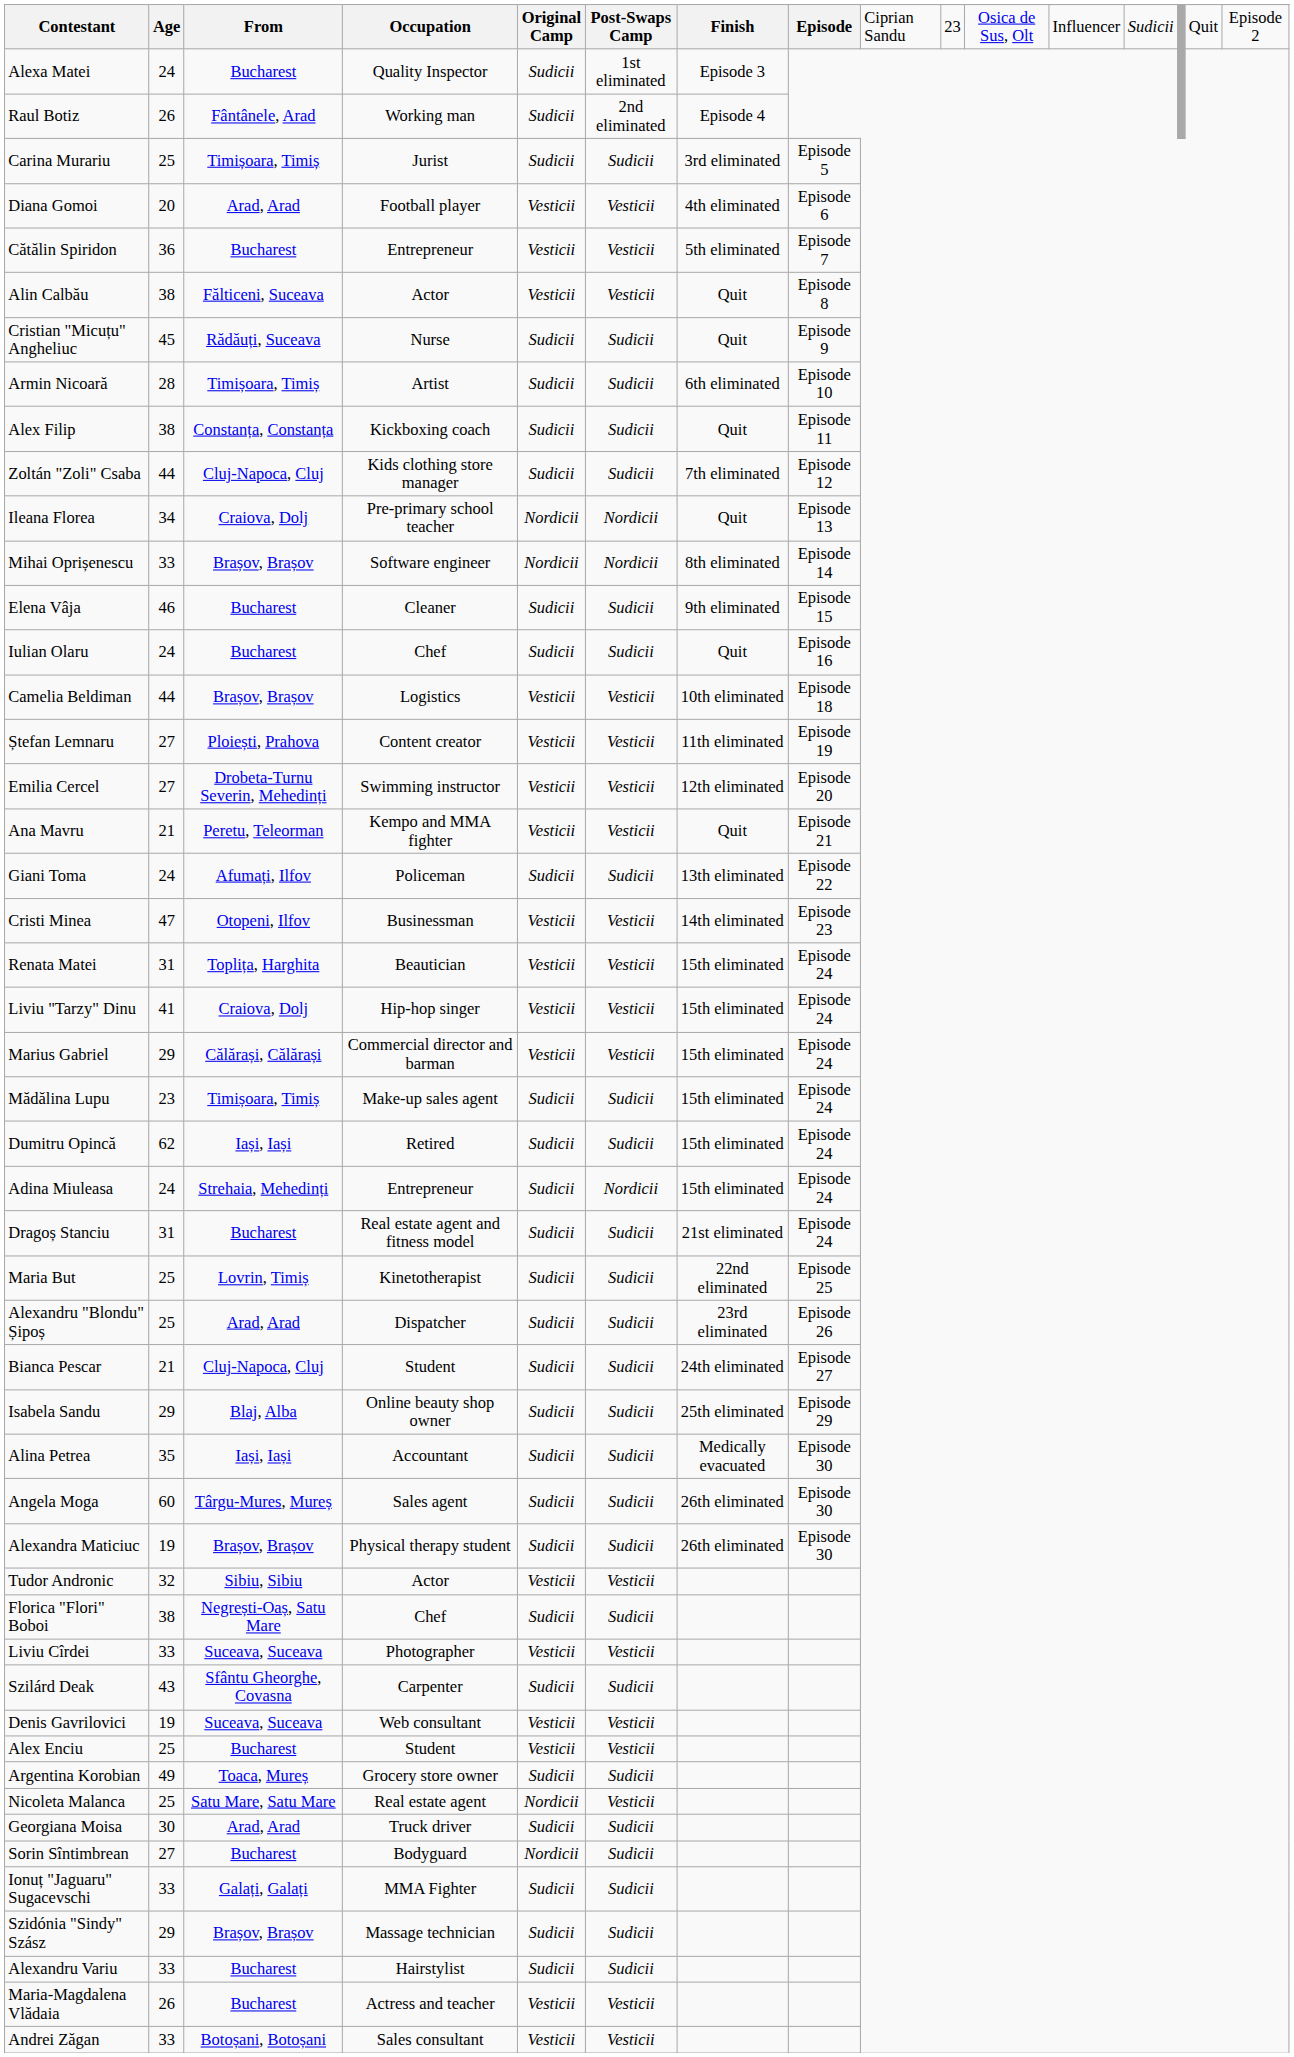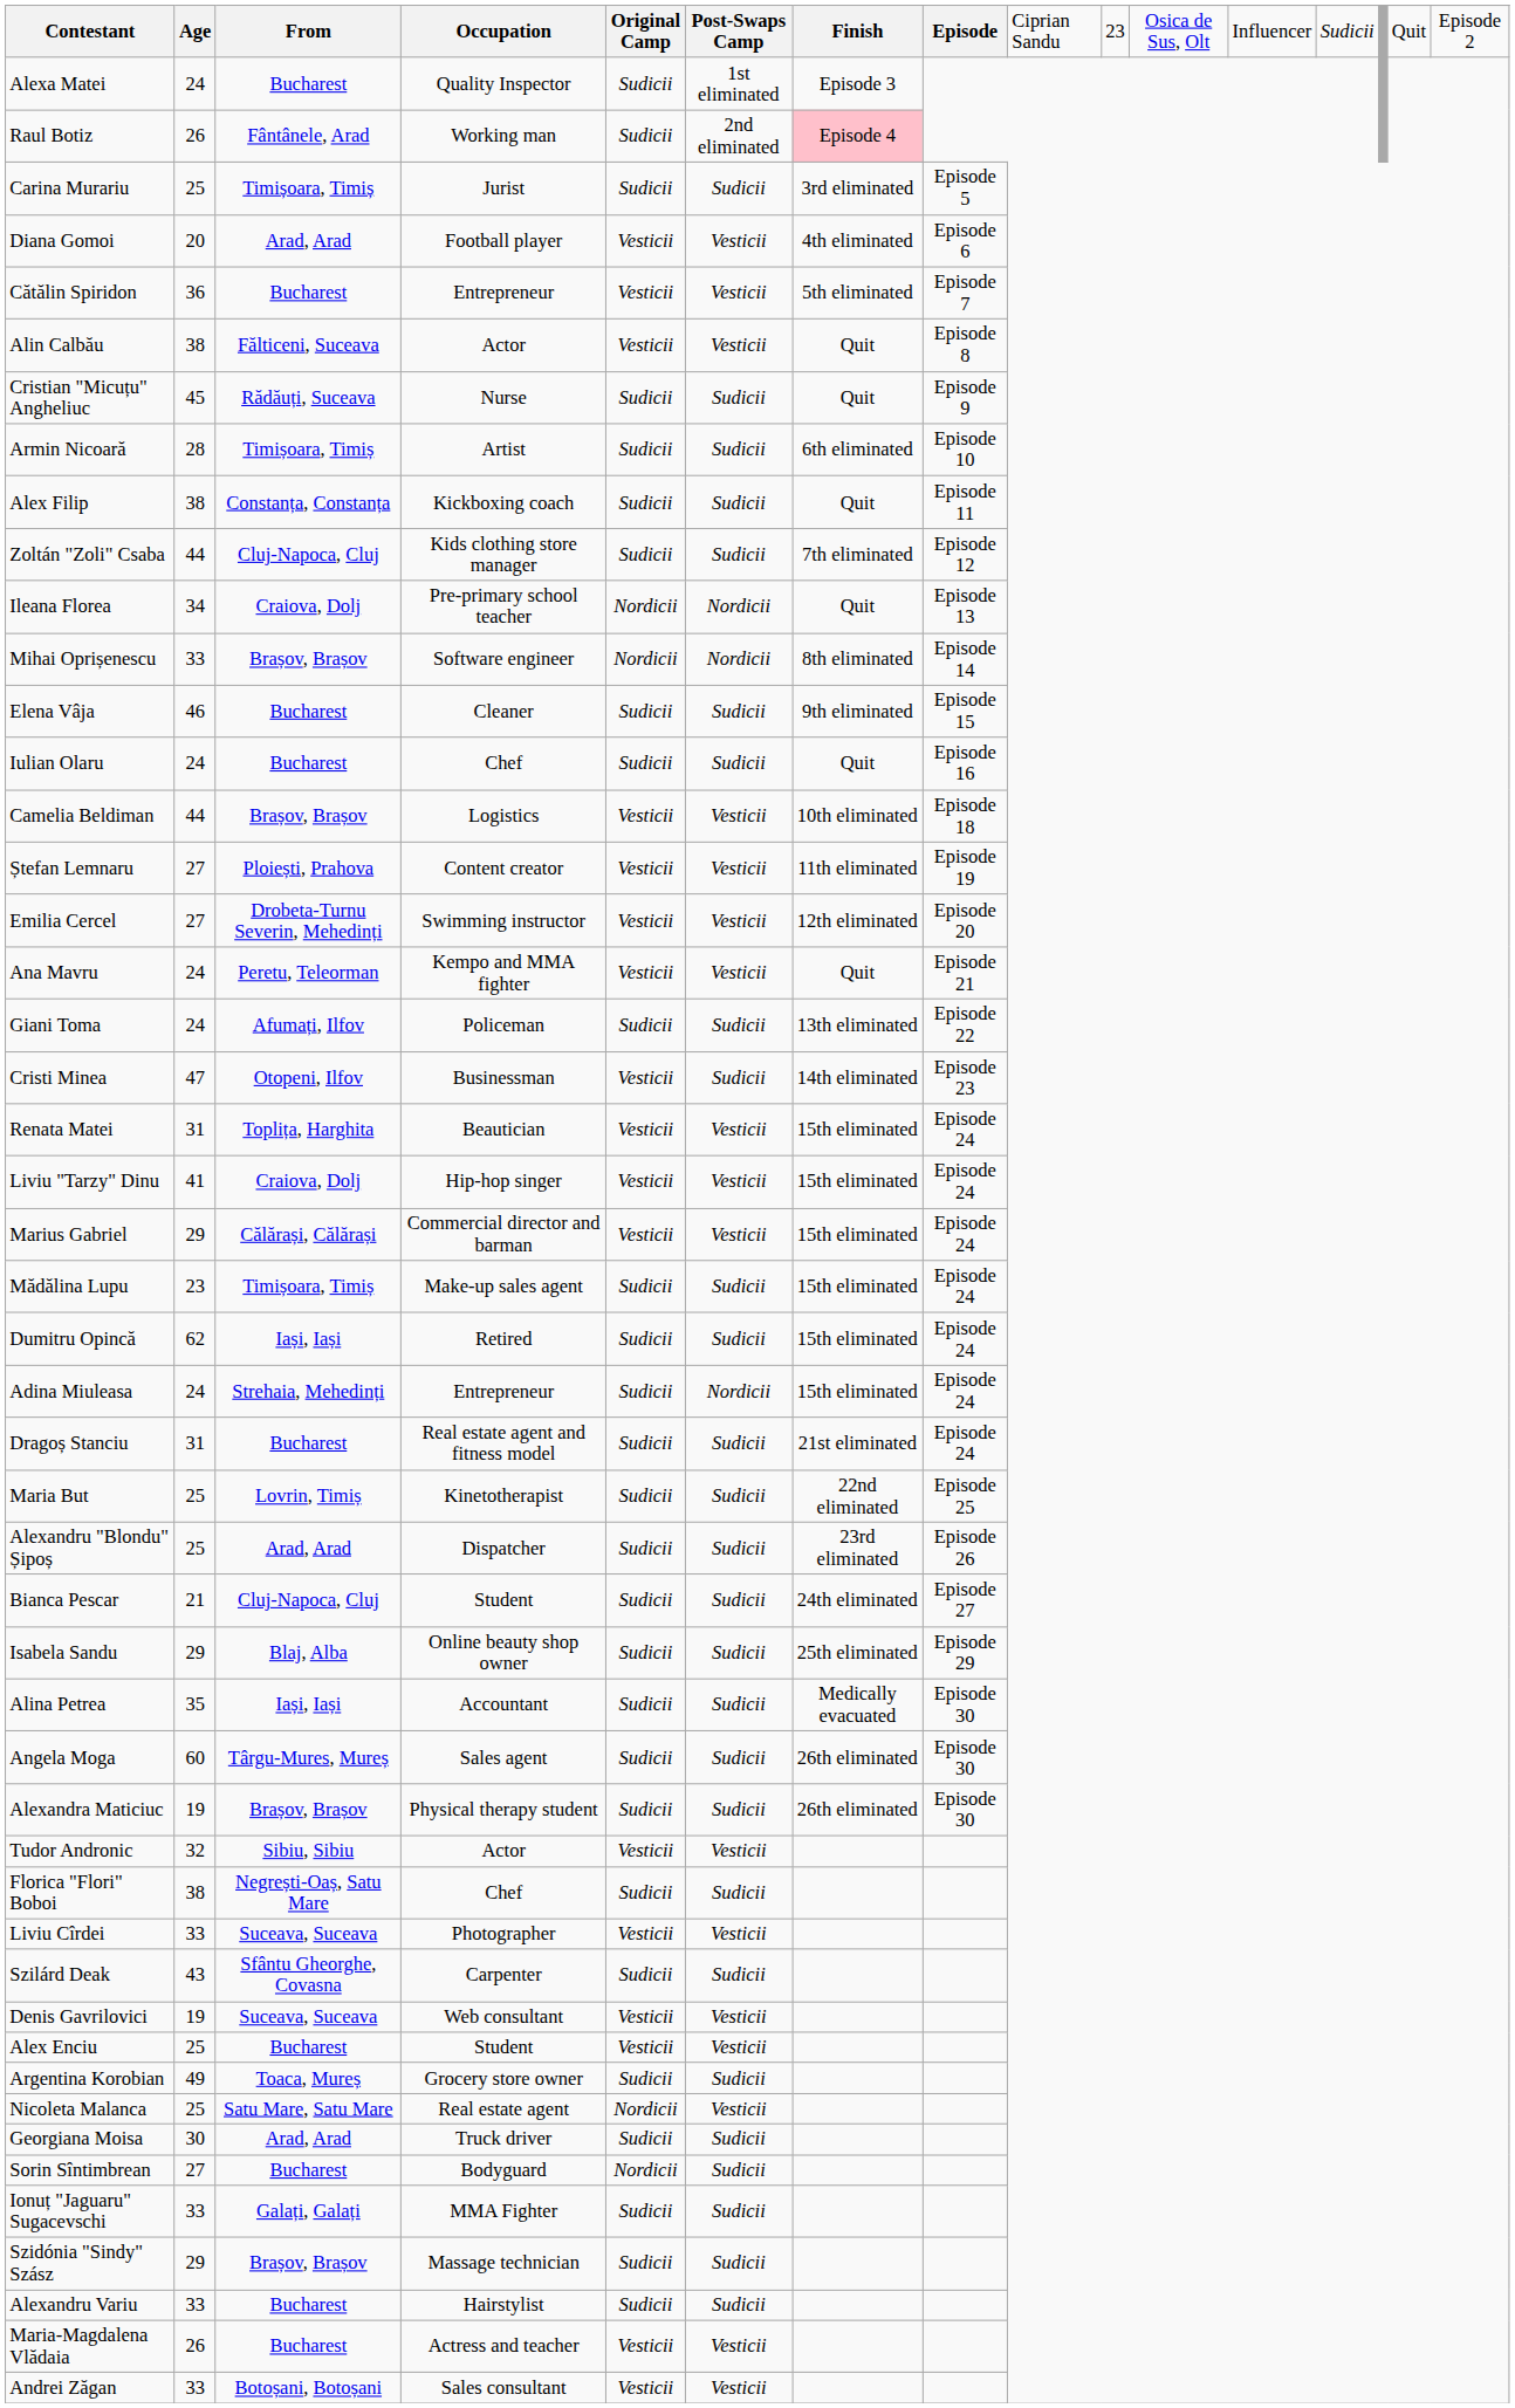 <table class="wikitable sortable" style="text-align:center;">
 <tr>
 <th rowspan="2" scope="col">Contestant</th>
 <th rowspan="2" scope="col">Age</th>
 <th rowspan="2" scope="col">From</th>
 <th rowspan="2" scope="col">Occupation</th>
 <th rowspan="2" scope="col">Original <br> Camp</th>
 <th rowspan="2" scope="col">Post-Swaps <br> Camp</th>
 <th rowspan="2" scope="col">Finish</th>
 <th rowspan="2" scope="col">Episode</th>
 </tr>
 <tr>
 <td style="text-align:left;">Ciprian Sandu</td>
 <td>23</td>
 <td><a href='#'>Osica de Sus</a>, <a href='#'>Olt</a></td>
 <td>Influencer</td>
 <td><em>Sudicii</em></td>
 <td rowspan="3" bgcolor="darkgray"></td>
 <td>Quit</td>
 <td>Episode 2</td>
 </tr>
 <tr>
 <td style="text-align:left;">Alexa Matei</td>
 <td>24</td>
 <td><a href='#'>Bucharest</a></td>
 <td>Quality Inspector</td>
 <td><em>Sudicii</em></td>
 <td>1st eliminated</td>
 <td>Episode 3</td>
 </tr>
 <tr>
 <td style="text-align:left;">Raul Botiz</td>
 <td>26</td>
 <td><a href='#'>Fântânele</a>, <a href='#'>Arad</a></td>
 <td>Working man</td>
 <td><em>Sudicii</em></td>
 <td>2nd eliminated</td>
-<td>Episode 4</td>
+<td style="background: pink;">Episode 4</td>
 </tr>
 <tr>
 <td style="text-align:left;">Carina Murariu</td>
 <td>25</td>
 <td><a href='#'>Timișoara</a>, <a href='#'>Timiș</a></td>
 <td>Jurist</td>
 <td><em>Sudicii</em></td>
 <td><em>Sudicii</em></td>
 <td>3rd eliminated</td>
 <td>Episode 5</td>
 </tr>
 <tr>
 <td style="text-align:left;">Diana Gomoi</td>
 <td>20</td>
 <td><a href='#'>Arad</a>, <a href='#'>Arad</a></td>
 <td>Football player</td>
 <td><em>Vesticii</em></td>
 <td><em>Vesticii</em></td>
 <td>4th eliminated</td>
 <td>Episode 6</td>
 </tr>
 <tr>
 <td style="text-align:left;">Cătălin Spiridon</td>
 <td>36</td>
 <td><a href='#'>Bucharest</a></td>
 <td>Entrepreneur</td>
 <td><em>Vesticii</em></td>
 <td><em>Vesticii</em></td>
 <td>5th eliminated</td>
 <td>Episode 7</td>
 </tr>
 <tr>
 <td style="text-align:left;">Alin Calbău</td>
 <td>38</td>
 <td><a href='#'>Fălticeni</a>, <a href='#'>Suceava</a></td>
 <td>Actor</td>
 <td><em>Vesticii</em></td>
 <td><em>Vesticii</em></td>
 <td>Quit</td>
 <td>Episode 8</td>
 </tr>
 <tr>
 <td style="text-align:left;">Cristian "Micuțu" Angheliuc</td>
 <td>45</td>
 <td><a href='#'>Rădăuți</a>, <a href='#'>Suceava</a></td>
 <td>Nurse</td>
 <td><em>Sudicii</em></td>
 <td><em>Sudicii</em></td>
 <td>Quit</td>
 <td>Episode 9</td>
 </tr>
 <tr>
 <td style="text-align:left;">Armin Nicoară</td>
 <td>28</td>
 <td><a href='#'>Timișoara</a>, <a href='#'>Timiș</a></td>
 <td>Artist</td>
 <td><em>Sudicii</em></td>
 <td><em>Sudicii</em></td>
 <td>6th eliminated</td>
 <td>Episode 10</td>
 </tr>
 <tr>
 <td style="text-align:left;">Alex Filip</td>
 <td>38</td>
 <td><a href='#'>Constanța</a>, <a href='#'>Constanța</a></td>
 <td>Kickboxing coach</td>
 <td><em>Sudicii</em></td>
 <td><em>Sudicii</em></td>
 <td>Quit</td>
 <td>Episode 11</td>
 </tr>
 <tr>
 <td style="text-align:left;">Zoltán "Zoli" Csaba</td>
 <td>44</td>
 <td><a href='#'>Cluj-Napoca</a>, <a href='#'>Cluj</a></td>
 <td>Kids clothing store manager</td>
 <td><em>Sudicii</em></td>
 <td><em>Sudicii</em></td>
 <td>7th eliminated</td>
 <td>Episode 12</td>
 </tr>
 <tr>
 <td style="text-align:left;">Ileana Florea</td>
 <td>34</td>
 <td><a href='#'>Craiova</a>, <a href='#'>Dolj</a></td>
 <td>Pre-primary school teacher</td>
 <td><em>Nordicii</em></td>
 <td><em>Nordicii</em></td>
 <td>Quit</td>
 <td>Episode 13</td>
 </tr>
 <tr>
 <td style="text-align:left;">Mihai Oprișenescu</td>
 <td>33</td>
 <td><a href='#'>Brașov</a>, <a href='#'>Brașov</a></td>
 <td>Software engineer</td>
 <td><em>Nordicii</em></td>
 <td><em>Nordicii</em></td>
 <td>8th eliminated</td>
 <td>Episode 14</td>
 </tr>
 <tr>
 <td style="text-align:left;">Elena Vâja</td>
 <td>46</td>
 <td><a href='#'>Bucharest</a></td>
 <td>Cleaner</td>
 <td><em>Sudicii</em></td>
 <td><em>Sudicii</em></td>
 <td>9th eliminated</td>
 <td>Episode 15</td>
 </tr>
 <tr>
 <td style="text-align:left;">Iulian Olaru</td>
 <td>24</td>
 <td><a href='#'>Bucharest</a></td>
 <td>Chef</td>
 <td><em>Sudicii</em></td>
 <td><em>Sudicii</em></td>
 <td>Quit</td>
 <td>Episode 16</td>
 </tr>
 <tr>
 <td style="text-align:left;">Camelia Beldiman</td>
 <td>44</td>
 <td><a href='#'>Brașov</a>, <a href='#'>Brașov</a></td>
 <td>Logistics</td>
 <td><em>Vesticii</em></td>
 <td><em>Vesticii</em></td>
 <td>10th eliminated</td>
 <td>Episode 18</td>
 </tr>
 <tr>
 <td style="text-align:left;">Ștefan Lemnaru</td>
 <td>27</td>
 <td><a href='#'>Ploiești</a>, <a href='#'>Prahova</a></td>
 <td>Content creator</td>
 <td><em>Vesticii</em></td>
 <td><em>Vesticii</em></td>
 <td>11th eliminated</td>
 <td>Episode 19</td>
 </tr>
 <tr>
 <td style="text-align:left;">Emilia Cercel</td>
 <td>27</td>
 <td><a href='#'>Drobeta-Turnu Severin</a>, <a href='#'>Mehedinți</a></td>
 <td>Swimming instructor</td>
 <td><em>Vesticii</em></td>
 <td><em>Vesticii</em></td>
 <td>12th eliminated</td>
 <td>Episode 20</td>
 </tr>
 <tr>
 <td style="text-align:left;">Ana Mavru</td>
-<td>21</td>
+<td>24</td>
 <td><a href='#'>Peretu</a>, <a href='#'>Teleorman</a></td>
 <td>Kempo and MMA fighter</td>
 <td><em>Vesticii</em></td>
 <td><em>Vesticii</em></td>
 <td>Quit</td>
 <td>Episode 21</td>
 </tr>
 <tr>
 <td style="text-align:left;">Giani Toma</td>
 <td>24</td>
 <td><a href='#'>Afumați</a>, <a href='#'>Ilfov</a></td>
 <td>Policeman</td>
 <td><em>Sudicii</em></td>
 <td><em>Sudicii</em></td>
 <td>13th eliminated</td>
 <td>Episode 22</td>
 </tr>
 <tr>
 <td style="text-align:left;">Cristi Minea</td>
 <td>47</td>
 <td><a href='#'>Otopeni</a>, <a href='#'>Ilfov</a></td>
 <td>Businessman</td>
 <td><em>Vesticii</em></td>
-<td><em>Vesticii</em></td>
+<td><em>Sudicii</em></td>
 <td>14th eliminated</td>
 <td>Episode 23</td>
 </tr>
 <tr>
 <td style="text-align:left;">Renata Matei</td>
 <td>31</td>
 <td><a href='#'>Toplița</a>, <a href='#'>Harghita</a></td>
 <td>Beautician</td>
 <td><em>Vesticii</em></td>
 <td><em>Vesticii</em></td>
 <td>15th eliminated</td>
 <td>Episode 24</td>
 </tr>
 <tr>
 <td style="text-align:left;">Liviu "Tarzy" Dinu</td>
 <td>41</td>
 <td><a href='#'>Craiova</a>, <a href='#'>Dolj</a></td>
 <td>Hip-hop singer</td>
 <td><em>Vesticii</em></td>
 <td><em>Vesticii</em></td>
 <td>15th eliminated</td>
 <td>Episode 24</td>
 </tr>
 <tr>
 <td style="text-align:left;">Marius Gabriel</td>
 <td>29</td>
 <td><a href='#'>Călărași</a>, <a href='#'>Călărași</a></td>
 <td>Commercial director and barman</td>
 <td><em>Vesticii</em></td>
 <td><em>Vesticii</em></td>
 <td>15th eliminated</td>
 <td>Episode 24</td>
 </tr>
 <tr>
 <td style="text-align:left;">Mădălina Lupu</td>
 <td>23</td>
 <td><a href='#'>Timișoara</a>, <a href='#'>Timiș</a></td>
 <td>Make-up sales agent</td>
 <td><em>Sudicii</em></td>
 <td><em>Sudicii</em></td>
 <td>15th eliminated</td>
 <td>Episode 24</td>
 </tr>
 <tr>
 <td style="text-align:left;">Dumitru Opincă</td>
 <td>62</td>
 <td><a href='#'>Iași</a>, <a href='#'>Iași</a></td>
 <td>Retired</td>
 <td><em>Sudicii</em></td>
 <td><em>Sudicii</em></td>
 <td>15th eliminated</td>
 <td>Episode 24</td>
 </tr>
 <tr>
 <td style="text-align:left;">Adina Miuleasa</td>
 <td>24</td>
 <td><a href='#'>Strehaia</a>, <a href='#'>Mehedinți</a></td>
 <td>Entrepreneur</td>
 <td><em>Sudicii</em></td>
 <td><em>Nordicii</em></td>
 <td>15th eliminated</td>
 <td>Episode 24</td>
 </tr>
 <tr>
 <td style="text-align:left;">Dragoș Stanciu</td>
 <td>31</td>
 <td><a href='#'>Bucharest</a></td>
 <td>Real estate agent and fitness model</td>
 <td><em>Sudicii</em></td>
 <td><em>Sudicii</em></td>
 <td>21st eliminated</td>
 <td>Episode 24</td>
 </tr>
 <tr>
 <td style="text-align:left;">Maria But</td>
 <td>25</td>
 <td><a href='#'>Lovrin</a>, <a href='#'>Timiș</a></td>
 <td>Kinetotherapist</td>
 <td><em>Sudicii</em></td>
 <td><em>Sudicii</em></td>
 <td>22nd eliminated</td>
 <td>Episode 25</td>
 </tr>
 <tr>
 <td style="text-align:left;">Alexandru "Blondu" Șipoș</td>
 <td>25</td>
 <td><a href='#'>Arad</a>, <a href='#'>Arad</a></td>
 <td>Dispatcher</td>
 <td><em>Sudicii</em></td>
 <td><em>Sudicii</em></td>
 <td>23rd eliminated</td>
 <td>Episode 26</td>
 </tr>
 <tr>
 <td style="text-align:left;">Bianca Pescar</td>
 <td>21</td>
 <td><a href='#'>Cluj-Napoca</a>, <a href='#'>Cluj</a></td>
 <td>Student</td>
 <td><em>Sudicii</em></td>
 <td><em>Sudicii</em></td>
 <td>24th eliminated</td>
 <td>Episode 27</td>
 </tr>
 <tr>
 <td style="text-align:left;">Isabela Sandu</td>
 <td>29</td>
 <td><a href='#'>Blaj</a>, <a href='#'>Alba</a></td>
 <td>Online beauty shop owner</td>
 <td><em>Sudicii</em></td>
 <td><em>Sudicii</em></td>
 <td>25th eliminated</td>
 <td>Episode 29</td>
 </tr>
 <tr>
 <td style="text-align:left;">Alina Petrea</td>
 <td>35</td>
 <td><a href='#'>Iași</a>, <a href='#'>Iași</a></td>
 <td>Accountant</td>
 <td><em>Sudicii</em></td>
 <td><em>Sudicii</em></td>
 <td>Medically evacuated</td>
 <td>Episode 30</td>
 </tr>
 <tr>
 <td style="text-align:left;">Angela Moga</td>
 <td>60</td>
 <td><a href='#'>Târgu-Mures</a>, <a href='#'>Mureș</a></td>
 <td>Sales agent</td>
 <td><em>Sudicii</em></td>
 <td><em>Sudicii</em></td>
 <td>26th eliminated</td>
 <td>Episode 30</td>
 </tr>
 <tr>
 <td style="text-align:left;">Alexandra Maticiuc</td>
 <td>19</td>
 <td><a href='#'>Brașov</a>, <a href='#'>Brașov</a></td>
 <td>Physical therapy student</td>
 <td><em>Sudicii</em></td>
 <td><em>Sudicii</em></td>
 <td>26th eliminated</td>
 <td>Episode 30</td>
 </tr>
 <tr>
 <td style="text-align:left;">Tudor Andronic</td>
 <td>32</td>
 <td><a href='#'>Sibiu</a>, <a href='#'>Sibiu</a></td>
 <td>Actor</td>
 <td><em>Vesticii</em></td>
 <td><em>Vesticii</em></td>
 <td></td>
 <td></td>
 </tr>
 <tr>
 <td style="text-align:left;">Florica "Flori" Boboi</td>
 <td>38</td>
 <td><a href='#'>Negrești-Oaș</a>, <a href='#'>Satu Mare</a></td>
 <td>Chef</td>
 <td><em>Sudicii</em></td>
 <td><em>Sudicii</em></td>
 <td></td>
 <td></td>
 </tr>
 <tr>
 <td style="text-align:left;">Liviu Cîrdei</td>
 <td>33</td>
 <td><a href='#'>Suceava</a>, <a href='#'>Suceava</a></td>
 <td>Photographer</td>
 <td><em>Vesticii</em></td>
 <td><em>Vesticii</em></td>
 <td></td>
 <td></td>
 </tr>
 <tr>
 <td style="text-align:left;">Szilárd Deak</td>
 <td>43</td>
 <td><a href='#'>Sfântu Gheorghe</a>, <a href='#'>Covasna</a></td>
 <td>Carpenter</td>
 <td><em>Sudicii</em></td>
 <td><em>Sudicii</em></td>
 <td></td>
 <td></td>
 </tr>
 <tr>
 <td style="text-align:left;">Denis Gavrilovici</td>
 <td>19</td>
 <td><a href='#'>Suceava</a>, <a href='#'>Suceava</a></td>
 <td>Web consultant</td>
 <td><em>Vesticii</em></td>
 <td><em>Vesticii</em></td>
 <td></td>
 <td></td>
 </tr>
 <tr>
 <td style="text-align:left;">Alex Enciu</td>
 <td>25</td>
 <td><a href='#'>Bucharest</a></td>
 <td>Student</td>
 <td><em>Vesticii</em></td>
 <td><em>Vesticii</em></td>
 <td></td>
 <td></td>
 </tr>
 <tr>
 <td style="text-align:left;">Argentina Korobian</td>
 <td>49</td>
 <td><a href='#'>Toaca</a>, <a href='#'>Mureș</a></td>
 <td>Grocery store owner</td>
 <td><em>Sudicii</em></td>
 <td><em>Sudicii</em></td>
 <td></td>
 <td></td>
 </tr>
 <tr>
 <td style="text-align:left;">Nicoleta Malanca</td>
 <td>25</td>
 <td><a href='#'>Satu Mare</a>, <a href='#'>Satu Mare</a></td>
 <td>Real estate agent</td>
 <td><em>Nordicii</em></td>
 <td><em>Vesticii</em></td>
 <td></td>
 <td></td>
 </tr>
 <tr>
 <td style="text-align:left;">Georgiana Moisa</td>
 <td>30</td>
 <td><a href='#'>Arad</a>, <a href='#'>Arad</a></td>
 <td>Truck driver</td>
 <td><em>Sudicii</em></td>
 <td><em>Sudicii</em></td>
 <td></td>
 <td></td>
 </tr>
 <tr>
 <td style="text-align:left;">Sorin Sîntimbrean</td>
 <td>27</td>
 <td><a href='#'>Bucharest</a></td>
 <td>Bodyguard</td>
 <td><em>Nordicii</em></td>
 <td><em>Sudicii</em></td>
 <td></td>
 <td></td>
 </tr>
 <tr>
 <td style="text-align:left;">Ionuț "Jaguaru" Sugacevschi</td>
 <td>33</td>
 <td><a href='#'>Galați</a>, <a href='#'>Galați</a></td>
 <td>MMA Fighter</td>
 <td><em>Sudicii</em></td>
 <td><em>Sudicii</em></td>
 <td></td>
 <td></td>
 </tr>
 <tr>
 <td style="text-align:left;">Szidónia "Sindy" Szász</td>
 <td>29</td>
 <td><a href='#'>Brașov</a>, <a href='#'>Brașov</a></td>
 <td>Massage technician</td>
 <td><em>Sudicii</em></td>
 <td><em>Sudicii</em></td>
 <td></td>
 <td></td>
 </tr>
 <tr>
 <td style="text-align:left;">Alexandru Variu</td>
 <td>33</td>
 <td><a href='#'>Bucharest</a></td>
 <td>Hairstylist</td>
 <td><em>Sudicii</em></td>
 <td><em>Sudicii</em></td>
 <td></td>
 <td></td>
 </tr>
 <tr>
 <td style="text-align:left;">Maria-Magdalena Vlădaia</td>
 <td>26</td>
 <td><a href='#'>Bucharest</a></td>
 <td>Actress and teacher</td>
 <td><em>Vesticii</em></td>
 <td><em>Vesticii</em></td>
 <td></td>
 <td></td>
 </tr>
 <tr>
 <td style="text-align:left;">Andrei Zăgan</td>
 <td>33</td>
 <td><a href='#'>Botoșani</a>, <a href='#'>Botoșani</a></td>
 <td>Sales consultant</td>
 <td><em>Vesticii</em></td>
 <td><em>Vesticii</em></td>
 <td></td>
 <td></td>
 </tr>
 <tr>
 </tr>
 </table>
